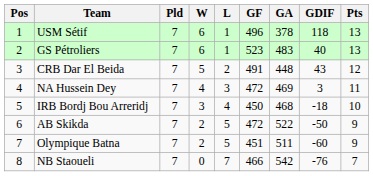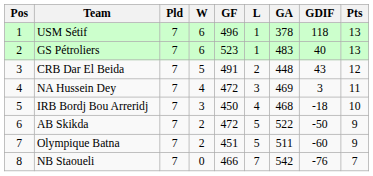 <table class=wikitable style="text-align:center" width=500>
 <tr>
 <th width=5%>Pos</th>
 <th width=25%>Team</th>
 <th width=5%>Pld</th>
 <th width=5%>W</th>
+<th width=5%>GF</th>
 <th width=5%>L</th>
-<th width=5%>GF</th>
 <th width=5%>GA</th>
 <th width=5%>GDIF</th>
 <th width=5%>Pts</th>
 </tr>
 <tr bgcolor=#ccffcc>
 <td>1</td>
 <td align="left">USM Sétif</td>
 <td>7</td>
 <td>6</td>
+<td>496</td>
 <td>1</td>
-<td>496</td>
 <td>378</td>
 <td>118</td>
 <td>13</td>
 </tr>
 <tr bgcolor=#ccffcc>
 <td>2</td>
 <td align="left">GS Pétroliers</td>
 <td>7</td>
 <td>6</td>
+<td>523</td>
 <td>1</td>
-<td>523</td>
 <td>483</td>
 <td>40</td>
 <td>13</td>
 </tr>
 <tr>
 <td>3</td>
 <td align="left">CRB Dar El Beida</td>
 <td>7</td>
 <td>5</td>
+<td>491</td>
 <td>2</td>
-<td>491</td>
 <td>448</td>
 <td>43</td>
 <td>12</td>
 </tr>
 <tr>
 <td>4</td>
 <td align="left">NA Hussein Dey</td>
 <td>7</td>
 <td>4</td>
+<td>472</td>
 <td>3</td>
-<td>472</td>
 <td>469</td>
 <td>3</td>
 <td>11</td>
 </tr>
 <tr>
 <td>5</td>
 <td align="left">IRB Bordj Bou Arreridj</td>
 <td>7</td>
 <td>3</td>
+<td>450</td>
 <td>4</td>
-<td>450</td>
 <td>468</td>
 <td>-18</td>
 <td>10</td>
 </tr>
 <tr>
 <td>6</td>
 <td align="left">AB Skikda</td>
 <td>7</td>
 <td>2</td>
+<td>472</td>
 <td>5</td>
-<td>472</td>
 <td>522</td>
 <td>-50</td>
 <td>9</td>
 </tr>
 <tr>
 <td>7</td>
 <td align="left">Olympique Batna</td>
 <td>7</td>
 <td>2</td>
+<td>451</td>
 <td>5</td>
-<td>451</td>
 <td>511</td>
 <td>-60</td>
 <td>9</td>
 </tr>
 <tr>
 <td>8</td>
 <td align="left">NB Staoueli</td>
 <td>7</td>
 <td>0</td>
+<td>466</td>
 <td>7</td>
-<td>466</td>
 <td>542</td>
 <td>-76</td>
 <td>7</td>
 </tr>
 </table>
